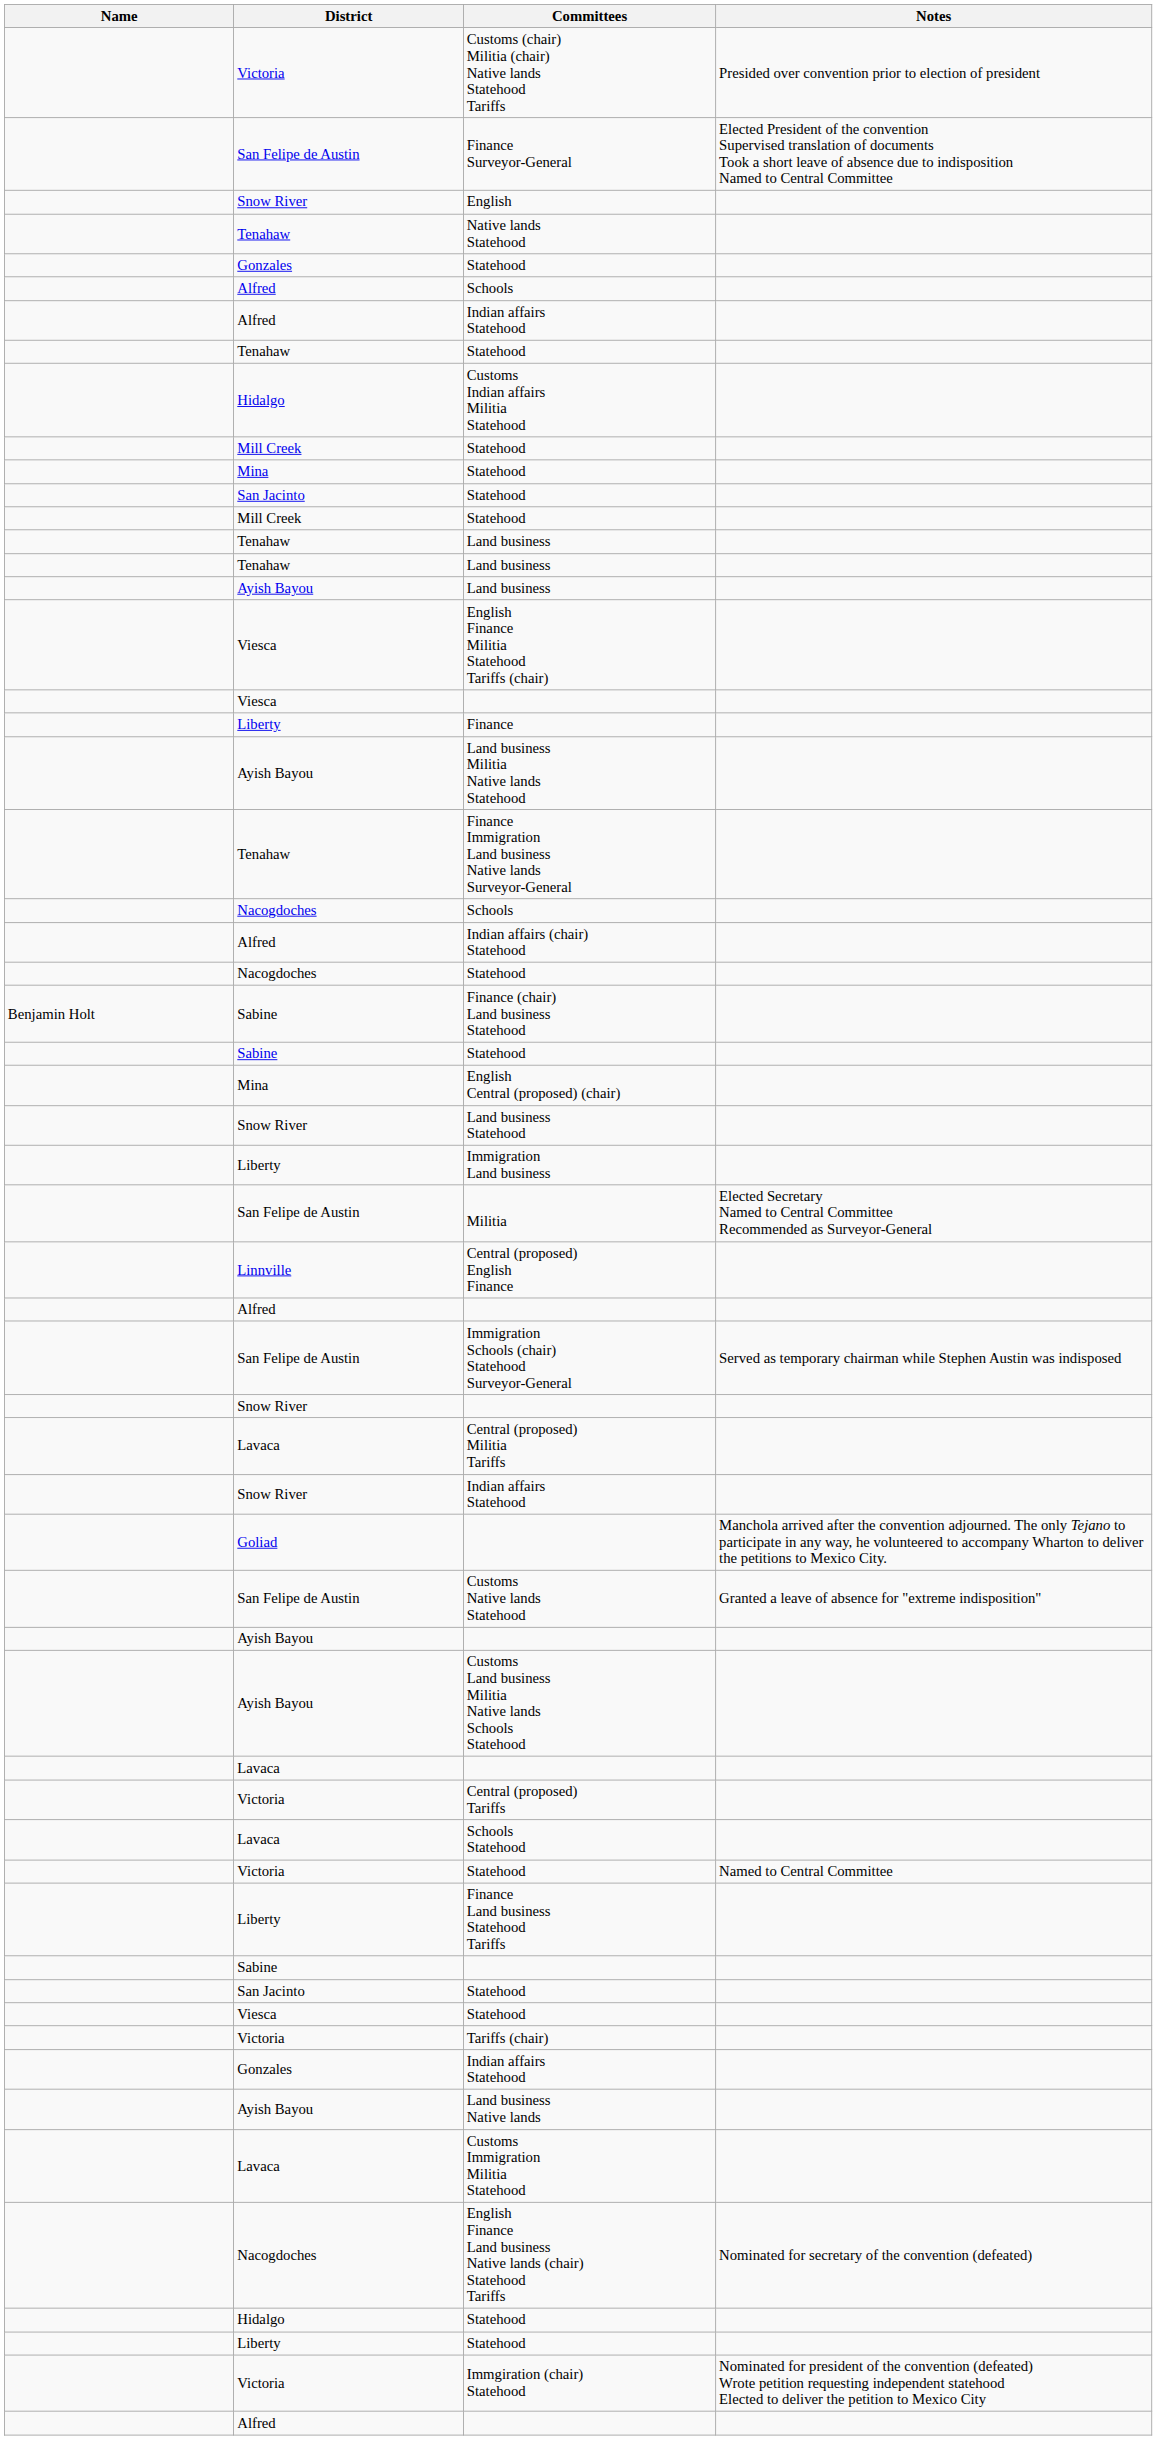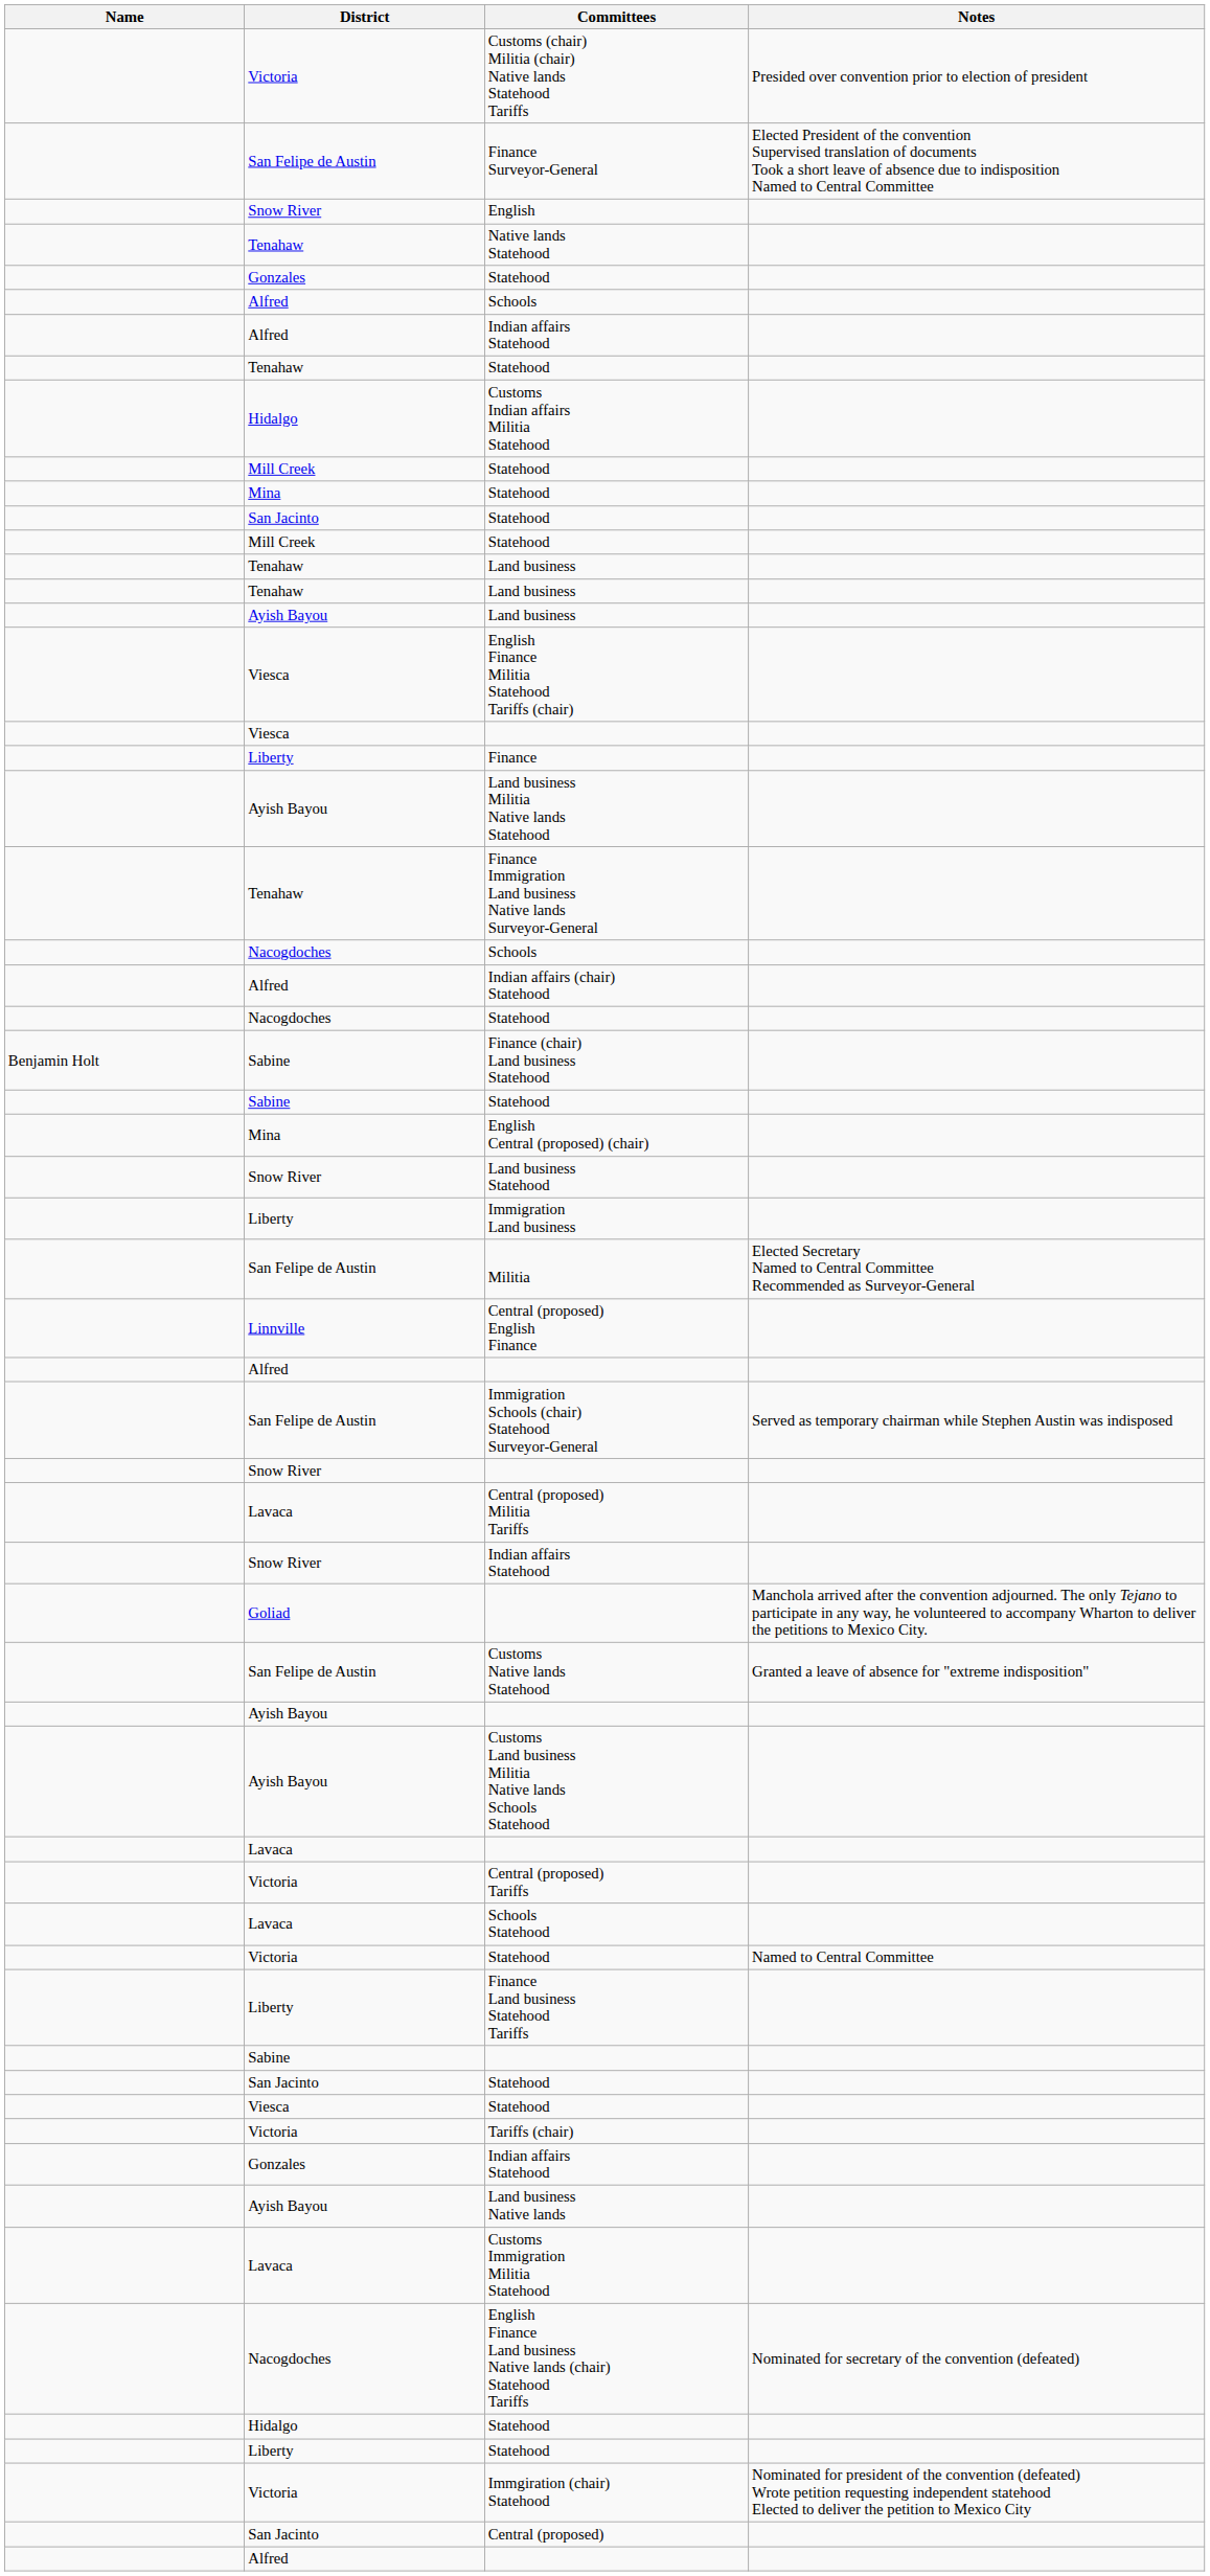 <table class="wikitable sortable">
 <tr>
 <th width=20%>Name</th>
 <th width=20%>District</th>
 <th width=22%>Committees</th>
 <th>Notes</th>
 </tr>
 <tr>
 <td></td>
 <td><a href='#'>Victoria</a></td>
 <td>Customs (chair)<br>Militia (chair)<br>Native lands<br>Statehood<br>Tariffs</td>
 <td>Presided over convention prior to election of president</td>
 </tr>
 <tr>
 <td></td>
 <td><a href='#'>San Felipe de Austin</a></td>
 <td>Finance<br>Surveyor-General</td>
 <td>Elected President of the convention<br>Supervised translation of documents<br>Took a short leave of absence due to indisposition<br>Named to Central Committee</td>
 </tr>
 <tr>
 <td></td>
 <td><a href='#'>Snow River</a></td>
 <td>English</td>
 <td></td>
 </tr>
 <tr>
 <td></td>
 <td><a href='#'>Tenahaw</a></td>
 <td>Native lands<br>Statehood</td>
 <td></td>
 </tr>
 <tr>
 <td></td>
 <td><a href='#'>Gonzales</a></td>
 <td>Statehood</td>
 <td></td>
 </tr>
 <tr>
 <td></td>
 <td><a href='#'>Alfred</a></td>
 <td>Schools</td>
 <td></td>
 </tr>
 <tr>
 <td></td>
 <td>Alfred</td>
 <td>Indian affairs<br>Statehood</td>
 <td></td>
 </tr>
 <tr>
 <td></td>
 <td>Tenahaw</td>
 <td>Statehood</td>
 <td></td>
 </tr>
 <tr>
 <td></td>
 <td><a href='#'>Hidalgo</a></td>
 <td>Customs<br>Indian affairs<br>Militia<br>Statehood</td>
 <td></td>
 </tr>
 <tr>
 <td></td>
 <td><a href='#'>Mill Creek</a></td>
 <td>Statehood</td>
 <td></td>
 </tr>
 <tr>
 <td></td>
 <td><a href='#'>Mina</a></td>
 <td>Statehood</td>
 <td></td>
 </tr>
 <tr>
 <td></td>
 <td><a href='#'>San Jacinto</a></td>
 <td>Statehood</td>
 <td></td>
 </tr>
 <tr>
 <td></td>
 <td>Mill Creek</td>
 <td>Statehood</td>
 <td></td>
 </tr>
 <tr>
 <td></td>
 <td>Tenahaw</td>
 <td>Land business</td>
 <td></td>
 </tr>
 <tr>
 <td></td>
 <td>Tenahaw</td>
 <td>Land business</td>
 <td></td>
 </tr>
 <tr>
 <td></td>
 <td><a href='#'>Ayish Bayou</a></td>
 <td>Land business</td>
 <td></td>
 </tr>
 <tr>
 <td></td>
 <td>Viesca</td>
 <td>English<br>Finance<br>Militia<br>Statehood<br>Tariffs (chair)</td>
 <td></td>
 </tr>
 <tr>
 <td></td>
 <td>Viesca</td>
 <td></td>
 <td></td>
 </tr>
 <tr>
 <td></td>
 <td><a href='#'>Liberty</a></td>
 <td>Finance</td>
 <td></td>
 </tr>
 <tr>
 <td></td>
 <td>Ayish Bayou</td>
 <td>Land business<br>Militia<br>Native lands<br>Statehood</td>
 <td></td>
 </tr>
 <tr>
 <td></td>
 <td>Tenahaw</td>
 <td>Finance<br>Immigration<br>Land business<br>Native lands<br>Surveyor-General</td>
 <td></td>
 </tr>
 <tr>
 <td></td>
 <td><a href='#'>Nacogdoches</a></td>
 <td>Schools</td>
 <td></td>
 </tr>
 <tr>
 <td></td>
 <td>Alfred</td>
 <td>Indian affairs (chair)<br>Statehood</td>
 <td></td>
 </tr>
 <tr>
 <td></td>
 <td>Nacogdoches</td>
 <td>Statehood</td>
 <td></td>
 </tr>
 <tr>
 <td>Benjamin Holt</td>
 <td>Sabine</td>
 <td>Finance (chair)<br>Land business<br>Statehood</td>
 <td></td>
 </tr>
 <tr>
 <td></td>
 <td><a href='#'>Sabine</a></td>
 <td>Statehood</td>
 <td></td>
 </tr>
 <tr>
 <td></td>
 <td>Mina</td>
 <td>English<br>Central (proposed) (chair)</td>
 <td></td>
 </tr>
 <tr>
 <td></td>
 <td>Snow River</td>
 <td>Land business<br>Statehood</td>
 <td></td>
 </tr>
 <tr>
 <td></td>
 <td>Liberty</td>
 <td>Immigration<br>Land business</td>
 <td></td>
 </tr>
 <tr>
 <td></td>
 <td>San Felipe de Austin</td>
 <td><br>Militia</td>
 <td>Elected Secretary<br>Named to Central Committee<br>Recommended as Surveyor-General</td>
 </tr>
 <tr>
 <td></td>
 <td><a href='#'>Linnville</a></td>
 <td>Central (proposed)<br>English<br>Finance</td>
 <td></td>
 </tr>
 <tr>
 <td></td>
 <td>Alfred</td>
 <td></td>
 <td></td>
 </tr>
 <tr>
 <td></td>
 <td>San Felipe de Austin</td>
 <td>Immigration<br>Schools (chair)<br>Statehood<br>Surveyor-General</td>
 <td>Served as temporary chairman while Stephen Austin was indisposed</td>
 </tr>
 <tr>
 <td></td>
 <td>Snow River</td>
 <td></td>
 <td></td>
 </tr>
 <tr>
 <td></td>
 <td>Lavaca</td>
 <td>Central (proposed)<br>Militia<br>Tariffs</td>
 <td></td>
 </tr>
 <tr>
 <td></td>
 <td>Snow River</td>
 <td>Indian affairs<br>Statehood</td>
 <td></td>
 </tr>
 <tr>
 <td></td>
 <td><a href='#'>Goliad</a></td>
 <td></td>
 <td>Manchola arrived after the convention adjourned. The only <em>Tejano</em> to participate in any way, he volunteered to accompany Wharton to deliver the petitions to Mexico City.</td>
 </tr>
 <tr>
 <td></td>
 <td>San Felipe de Austin</td>
 <td>Customs<br>Native lands<br>Statehood</td>
 <td>Granted a leave of absence for "extreme indisposition"</td>
 </tr>
 <tr>
 <td></td>
 <td>Ayish Bayou</td>
 <td></td>
 <td></td>
 </tr>
 <tr>
 <td></td>
 <td>Ayish Bayou</td>
 <td>Customs<br>Land business<br>Militia<br>Native lands<br>Schools<br>Statehood</td>
 <td></td>
 </tr>
 <tr>
 <td></td>
 <td>Lavaca</td>
 <td></td>
 <td></td>
 </tr>
 <tr>
 <td></td>
 <td>Victoria</td>
 <td>Central (proposed)<br>Tariffs</td>
 <td></td>
 </tr>
 <tr>
 <td></td>
 <td>Lavaca</td>
 <td>Schools<br>Statehood</td>
 <td></td>
 </tr>
 <tr>
 <td></td>
 <td>Victoria</td>
 <td>Statehood</td>
 <td>Named to Central Committee</td>
 </tr>
 <tr>
 <td></td>
 <td>Liberty</td>
 <td>Finance<br>Land business<br>Statehood<br>Tariffs</td>
 <td></td>
 </tr>
 <tr>
 <td></td>
 <td>Sabine</td>
 <td></td>
 <td></td>
 </tr>
 <tr>
 <td></td>
 <td>San Jacinto</td>
 <td>Statehood</td>
 <td></td>
 </tr>
 <tr>
 <td></td>
 <td>Viesca</td>
 <td>Statehood</td>
 <td></td>
 </tr>
 <tr>
 <td></td>
 <td>Victoria</td>
 <td>Tariffs (chair)</td>
 <td></td>
 </tr>
 <tr>
 <td></td>
 <td>Gonzales</td>
 <td>Indian affairs<br>Statehood</td>
 <td></td>
 </tr>
 <tr>
 <td></td>
 <td>Ayish Bayou</td>
 <td>Land business<br>Native lands</td>
 <td></td>
 </tr>
 <tr>
 <td></td>
 <td>Lavaca</td>
 <td>Customs<br>Immigration<br>Militia<br>Statehood</td>
 <td></td>
 </tr>
 <tr>
 <td></td>
 <td>Nacogdoches</td>
 <td>English<br>Finance<br>Land business<br>Native lands (chair)<br>Statehood<br>Tariffs</td>
 <td>Nominated for secretary of the convention (defeated)</td>
 </tr>
 <tr>
 <td></td>
 <td>Hidalgo</td>
 <td>Statehood</td>
 <td></td>
 </tr>
 <tr>
 <td></td>
 <td>Liberty</td>
 <td>Statehood</td>
 <td></td>
 </tr>
 <tr>
 <td></td>
 <td>Victoria</td>
 <td>Immgiration (chair)<br>Statehood</td>
 <td>Nominated for president of the convention (defeated)<br>Wrote petition requesting independent statehood<br>Elected to deliver the petition to Mexico City</td>
 </tr>
 <tr>
 <td></td>
+<td>San Jacinto</td>
+<td>Central (proposed)</td>
+<td></td>
+</tr>
+<tr>
+<td></td>
 <td>Alfred</td>
 <td></td>
 <td></td>
 </tr>
 </table>
